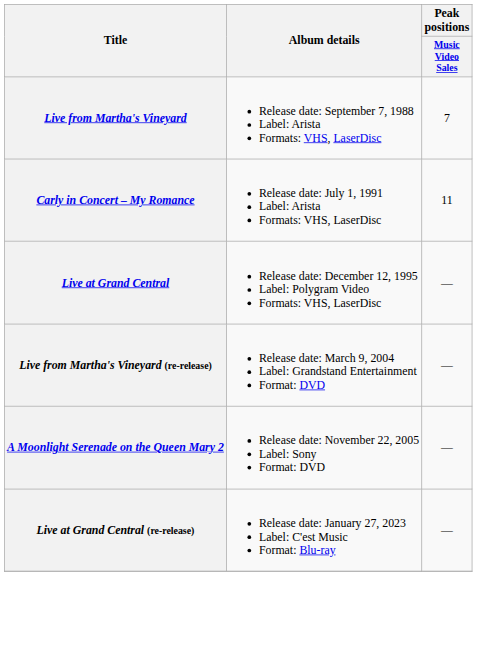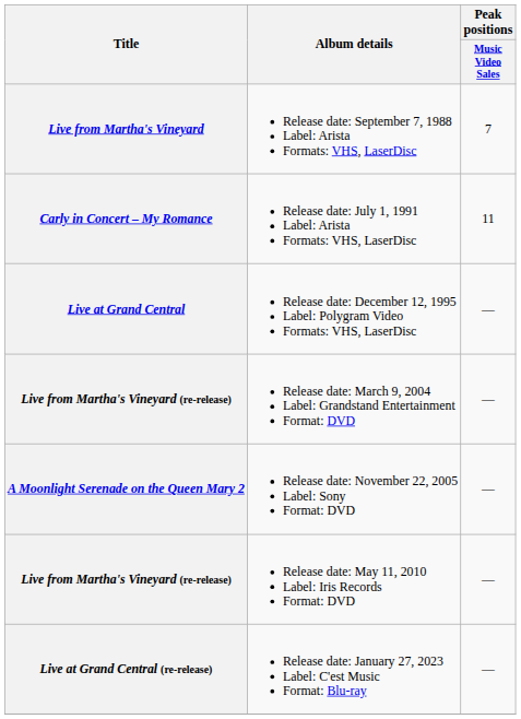 <table class="wikitable plainrowheaders" style="text-align:center;">
 <tr>
 <th rowspan="2">Title</th>
 <th rowspan="2">Album details</th>
 <th colspan="1">Peak positions</th>
 </tr>
 <tr style="font-size:smaller;">
 <th width=40><a href='#'>Music Video Sales</a></th>
 </tr>
 <tr>
 <th scope="row"><em><a href='#'>Live from Martha's Vineyard</a></em></th>
 <td align="left"><br><ul><li>Release date: September 7, 1988</li><li>Label: Arista</li><li>Formats: <a href='#'>VHS</a>, <a href='#'>LaserDisc</a></li></ul></td>
 <td>7</td>
 </tr>
 <tr>
 <th scope="row"><em><a href='#'>Carly in Concert – My Romance</a></em></th>
 <td align="left"><br><ul><li>Release date: July 1, 1991</li><li>Label: Arista</li><li>Formats: VHS, LaserDisc</li></ul></td>
 <td>11</td>
 </tr>
 <tr>
 <th scope="row"><em><a href='#'>Live at Grand Central</a></em></th>
 <td align="left"><br><ul><li>Release date: December 12, 1995</li><li>Label: Polygram Video</li><li>Formats: VHS, LaserDisc</li></ul></td>
 <td>—</td>
 </tr>
 <tr>
 <th scope="row"><em>Live from Martha's Vineyard</em> <small>(re-release)</small></th>
 <td align="left"><br><ul><li>Release date: March 9, 2004</li><li>Label: Grandstand Entertainment</li><li>Format: <a href='#'>DVD</a></li></ul></td>
 <td>—</td>
 </tr>
 <tr>
 <th scope="row"><em><a href='#'>A Moonlight Serenade on the Queen Mary 2</a></em></th>
 <td align="left"><br><ul><li>Release date: November 22, 2005</li><li>Label: Sony</li><li>Format: DVD</li></ul></td>
 <td>—</td>
 </tr>
 <tr>
+<th scope="row"><em>Live from Martha's Vineyard</em> <small>(re-release)</small></th>
+<td align="left"><br><ul><li>Release date: May 11, 2010</li><li>Label: Iris Records</li><li>Format: DVD</li></ul></td>
+<td>—</td>
+</tr>
+<tr>
 <th scope="row"><em>Live at Grand Central</em> <small>(re-release)</small></th>
 <td align="left"><br><ul><li>Release date: January 27, 2023</li><li>Label:  C'est Music</li><li>Format: <a href='#'>Blu-ray</a></li></ul></td>
 <td>—</td>
 </tr>
 <tr>
 </tr>
 </table>
